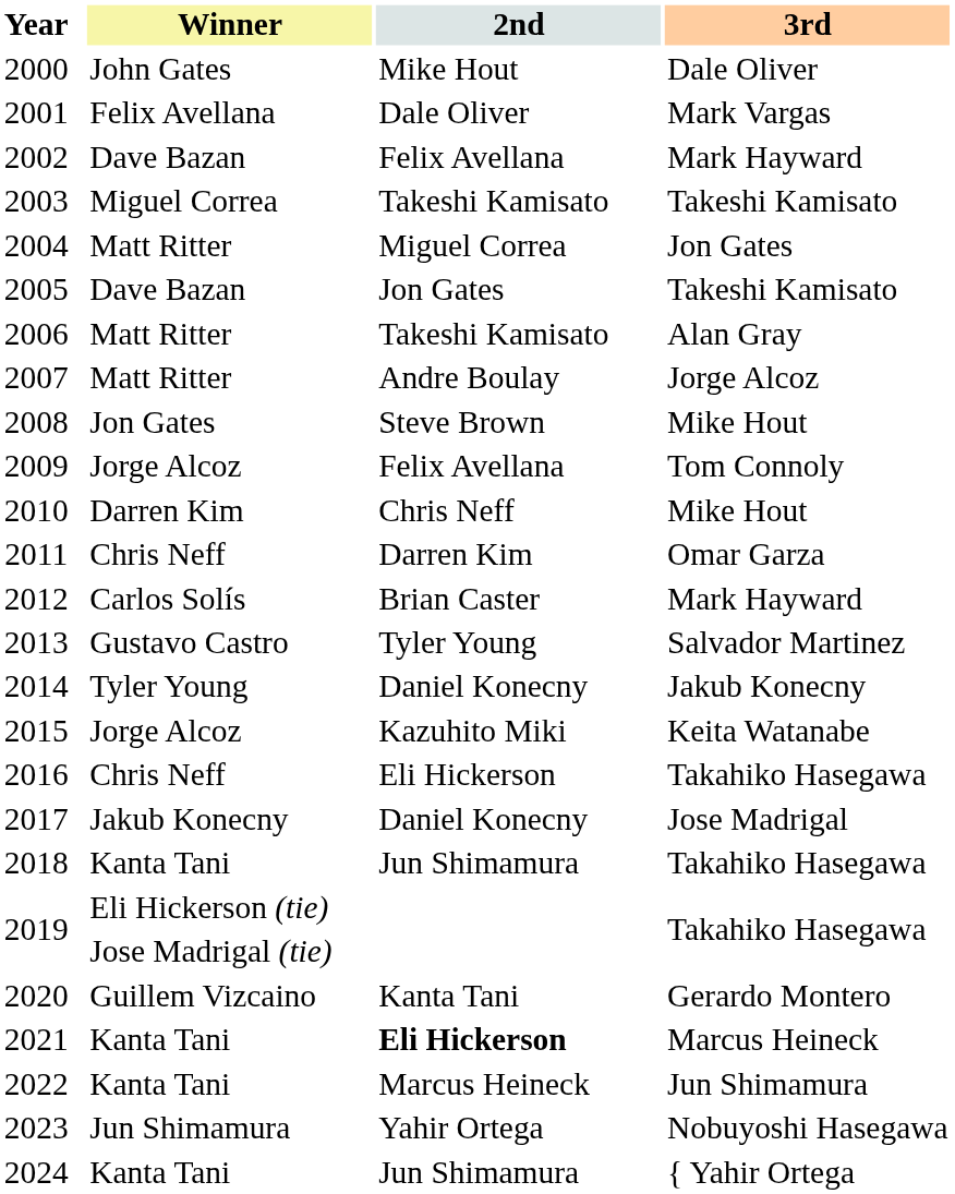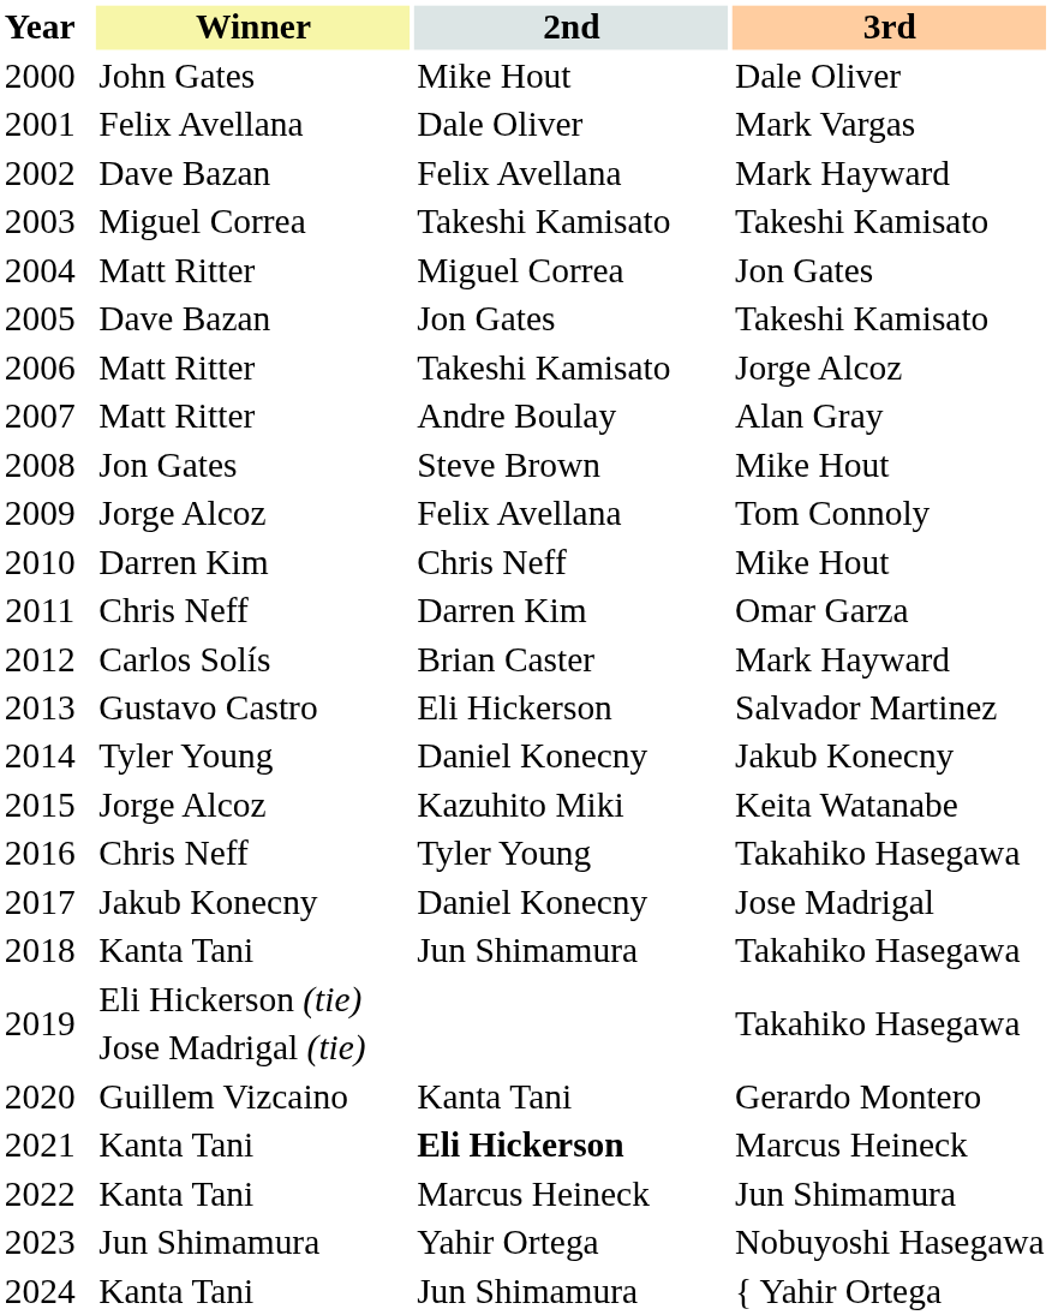 <table>
 <tr>
 <th width=10%>Year</th>
 <th style="background-color: #F7F6A8;" width=30%>Winner</th>
 <th style="background-color: #DCE5E5;" width=30%>2nd</th>
 <th style="background-color: #FFCDA0;" width=30%>3rd</th>
 </tr>
 <tr>
 <td align=center>2000</td>
 <td> John Gates</td>
 <td> Mike Hout</td>
 <td> Dale Oliver</td>
 </tr>
 <tr>
 <td align=center>2001</td>
 <td> Felix Avellana</td>
 <td> Dale Oliver</td>
 <td> Mark Vargas</td>
 </tr>
 <tr>
 <td align=center>2002</td>
 <td> Dave Bazan</td>
 <td> Felix Avellana</td>
 <td> Mark Hayward</td>
 </tr>
 <tr>
 <td align=center>2003</td>
 <td> Miguel Correa</td>
 <td> Takeshi Kamisato</td>
 <td> Takeshi Kamisato</td>
 </tr>
 <tr>
 <td align=center>2004 </td>
 <td> Matt Ritter</td>
 <td> Miguel Correa</td>
 <td> Jon Gates</td>
 </tr>
 <tr>
 <td align=center>2005 </td>
 <td> Dave Bazan</td>
 <td> Jon Gates</td>
 <td> Takeshi Kamisato</td>
 </tr>
 <tr>
 <td align=center>2006</td>
 <td> Matt Ritter</td>
 <td> Takeshi Kamisato</td>
-<td> Alan Gray</td>
+<td> Jorge Alcoz</td>
 </tr>
 <tr>
 <td align=center>2007 </td>
 <td> Matt Ritter</td>
 <td> Andre Boulay</td>
-<td> Jorge Alcoz</td>
+<td> Alan Gray</td>
 </tr>
 <tr>
 <td align=center>2008 </td>
 <td> Jon Gates</td>
 <td> Steve Brown</td>
 <td> Mike Hout</td>
 </tr>
 <tr>
 <td align=center>2009 </td>
 <td> Jorge Alcoz</td>
 <td> Felix Avellana</td>
 <td> Tom Connoly</td>
 </tr>
 <tr>
 <td align=center>2010 </td>
 <td> Darren Kim</td>
 <td> Chris Neff</td>
 <td> Mike Hout</td>
 </tr>
 <tr>
 <td align=center>2011</td>
 <td> Chris Neff</td>
 <td> Darren Kim</td>
 <td> Omar Garza</td>
 </tr>
 <tr>
 <td align=center>2012 </td>
 <td> Carlos Solís</td>
 <td> Brian Caster</td>
 <td> Mark Hayward</td>
 </tr>
 <tr>
 <td align=center>2013 </td>
 <td> Gustavo Castro</td>
-<td> Tyler Young</td>
+<td> Eli Hickerson</td>
 <td> Salvador Martinez</td>
 </tr>
 <tr>
 <td align=center>2014 </td>
 <td> Tyler Young</td>
 <td> Daniel Konecny</td>
 <td> Jakub Konecny</td>
 </tr>
 <tr>
 <td align=center>2015 </td>
 <td> Jorge Alcoz</td>
 <td> Kazuhito Miki</td>
 <td> Keita Watanabe</td>
 </tr>
 <tr>
 <td align=center>2016 </td>
 <td> Chris Neff</td>
-<td> Eli Hickerson</td>
+<td> Tyler Young</td>
 <td> Takahiko Hasegawa</td>
 </tr>
 <tr>
 <td align=center>2017 </td>
 <td> Jakub Konecny</td>
 <td> Daniel Konecny</td>
 <td> Jose Madrigal</td>
 </tr>
 <tr>
 <td align=center>2018 </td>
 <td> Kanta Tani</td>
 <td> Jun Shimamura</td>
 <td> Takahiko Hasegawa</td>
 </tr>
 <tr>
 <td rowspan="2" align=center>2019 </td>
 <td> Eli Hickerson  <em>(tie)</em></td>
 <td rowspan="2"></td>
 <td rowspan="2"> Takahiko Hasegawa</td>
 </tr>
 <tr>
 <td> Jose Madrigal  <em>(tie)</em></td>
 </tr>
 <tr>
 <td align=center>2020 </td>
 <td> Guillem Vizcaino</td>
 <td> Kanta Tani</td>
 <td> Gerardo Montero</td>
 </tr>
 <tr>
 <td align=center>2021 </td>
 <td> Kanta Tani</td>
 <td><strong> Eli Hickerson</strong></td>
 <td> Marcus Heineck</td>
 </tr>
 <tr>
 <td align=center>2022 </td>
 <td> Kanta Tani</td>
 <td> Marcus Heineck</td>
 <td> Jun Shimamura</td>
 </tr>
 <tr>
 <td align=center>2023 </td>
 <td> Jun Shimamura</td>
 <td> Yahir Ortega</td>
 <td> Nobuyoshi Hasegawa</td>
 </tr>
 <tr>
 <td align=center>2024 </td>
 <td> Kanta Tani</td>
 <td> Jun Shimamura</td>
 <td>{ Yahir Ortega</td>
 </tr>
 </table>
